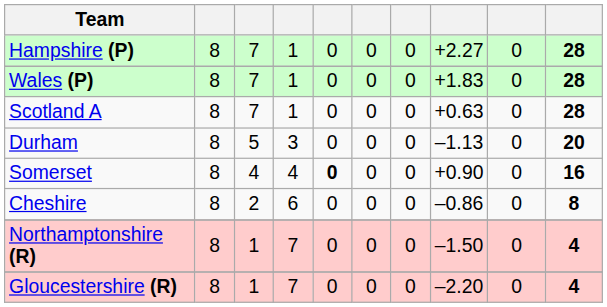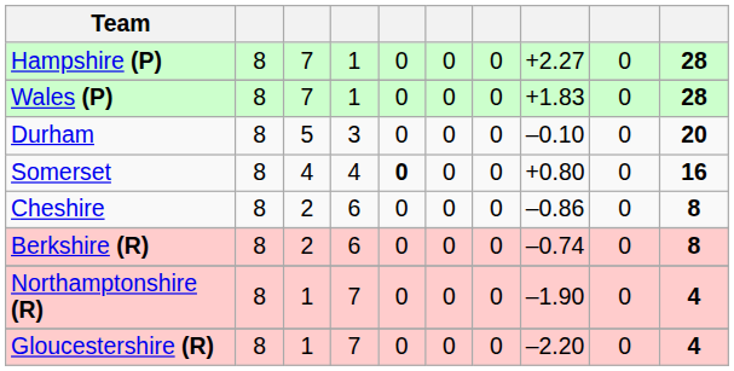 <table class="wikitable" style="text-align:center">
 <tr>
 <th width="150">Team</th>
 <th width="25"></th>
 <th width="25"></th>
 <th width="25"></th>
 <th width="25"></th>
 <th width="25"></th>
 <th width="25"></th>
 <th width="40"></th>
 <th width="40"></th>
 <th width="40"></th>
 </tr>
 <tr style="background:#cfc">
 <td style="text-align:left"><a href='#'>Hampshire</a> <strong>(P)</strong></td>
 <td>8</td>
 <td>7</td>
 <td>1</td>
 <td>0</td>
 <td>0</td>
 <td>0</td>
 <td>+2.27</td>
 <td>0</td>
 <td><strong>28</strong></td>
 </tr>
 <tr>
 </tr>
 <tr style="background:#cfc">
 <td style="text-align:left"><a href='#'>Wales</a> <strong>(P)</strong></td>
 <td>8</td>
 <td>7</td>
 <td>1</td>
 <td>0</td>
 <td>0</td>
 <td>0</td>
 <td>+1.83</td>
 <td>0</td>
 <td><strong>28</strong></td>
 </tr>
 <tr>
-<td style="text-align:left"><a href='#'>Scotland A</a></td>
-<td>8</td>
-<td>7</td>
-<td>1</td>
-<td>0</td>
-<td>0</td>
-<td>0</td>
-<td>+0.63</td>
-<td>0</td>
-<td><strong>28</strong></td>
-</tr>
-<tr>
 <td style="text-align:left"><a href='#'>Durham</a></td>
 <td>8</td>
 <td>5</td>
 <td>3</td>
 <td>0</td>
 <td>0</td>
 <td>0</td>
-<td>–1.13</td>
+<td>–0.10</td>
 <td>0</td>
 <td><strong>20</strong></td>
 </tr>
 <tr>
 <td style="text-align:left"><a href='#'>Somerset</a></td>
 <td>8</td>
 <td>4</td>
 <td>4</td>
 <td><strong>0</strong></td>
 <td>0</td>
 <td>0</td>
-<td>+0.90</td>
+<td>+0.80</td>
 <td>0</td>
 <td><strong>16</strong></td>
 </tr>
 <tr>
 <td style="text-align:left"><a href='#'>Cheshire</a></td>
 <td>8</td>
 <td>2</td>
 <td>6</td>
 <td>0</td>
 <td>0</td>
 <td>0</td>
 <td>–0.86</td>
 <td>0</td>
 <td><strong>8</strong></td>
 </tr>
 <tr>
 </tr>
+<tr style="background:#ffcccc">
+<td style="text-align:left"><a href='#'>Berkshire</a> <strong>(R)</strong></td>
+<td>8</td>
+<td>2</td>
+<td>6</td>
+<td>0</td>
+<td>0</td>
+<td>0</td>
+<td>–0.74</td>
+<td>0</td>
+<td><strong>8</strong></td>
+</tr>
 <tr>
 </tr>
 <tr style="background:#ffcccc">
 <td style="text-align:left"><a href='#'>Northamptonshire</a> <strong>(R)</strong></td>
 <td>8</td>
 <td>1</td>
 <td>7</td>
 <td>0</td>
 <td>0</td>
 <td>0</td>
-<td>–1.50</td>
+<td>–1.90</td>
 <td>0</td>
 <td><strong>4</strong></td>
 </tr>
 <tr>
 </tr>
 <tr style="background:#ffcccc">
 <td style="text-align:left"><a href='#'>Gloucestershire</a> <strong>(R)</strong></td>
 <td>8</td>
 <td>1</td>
 <td>7</td>
 <td>0</td>
 <td>0</td>
 <td>0</td>
 <td>–2.20</td>
 <td>0</td>
 <td><strong>4</strong></td>
 </tr>
 </table>
